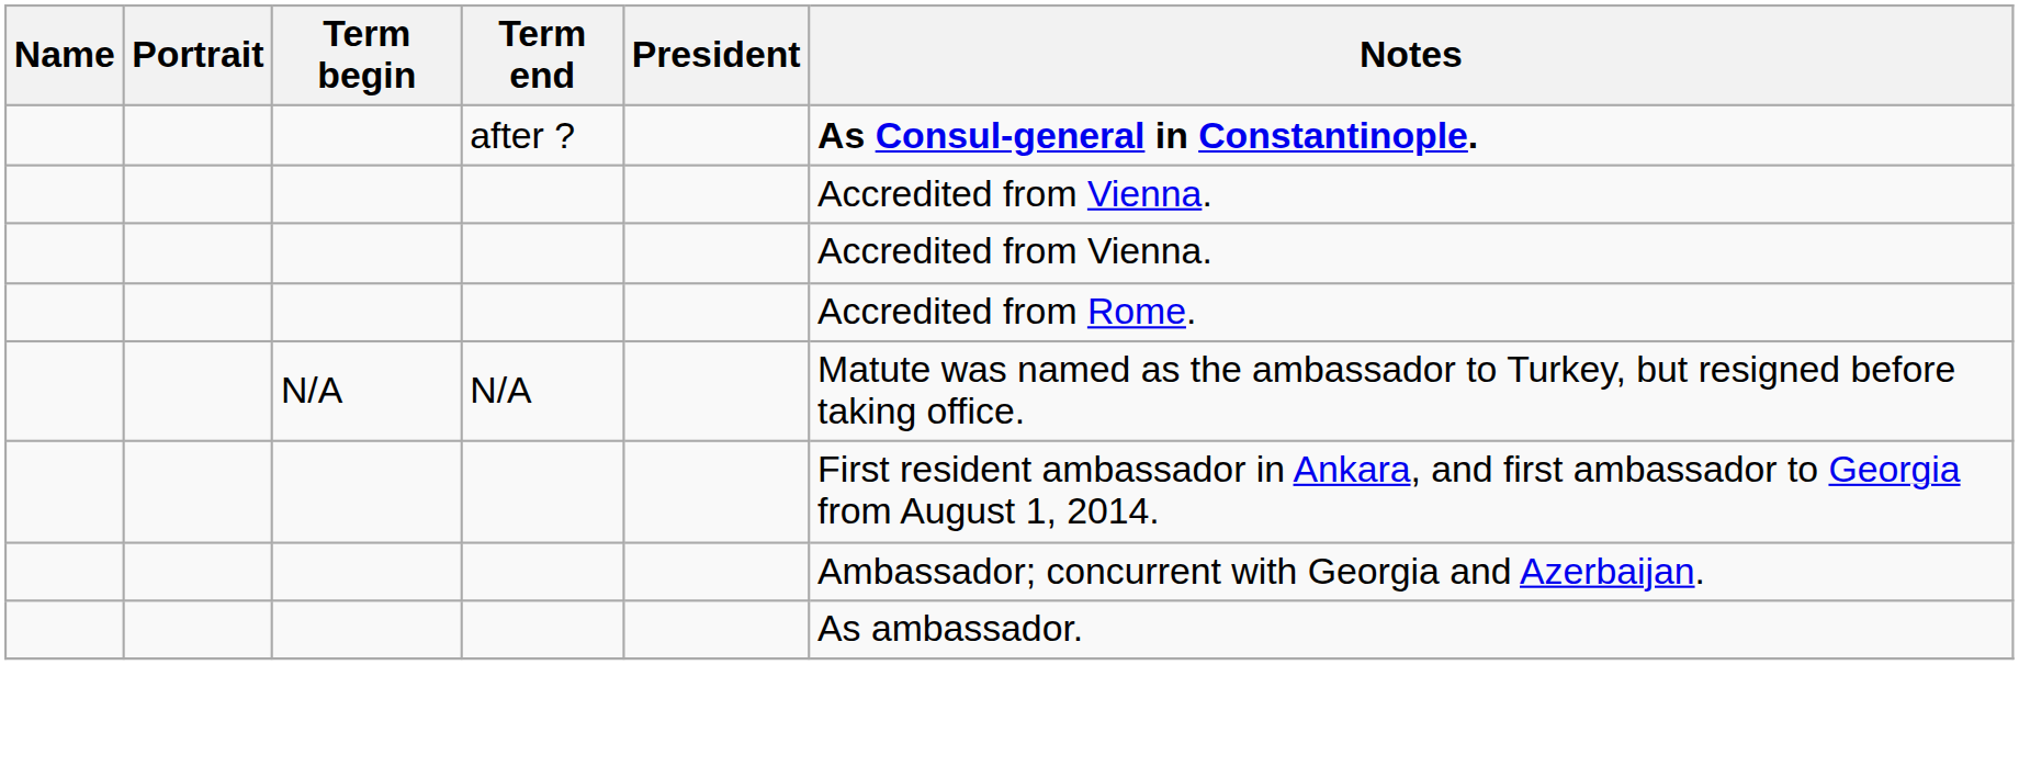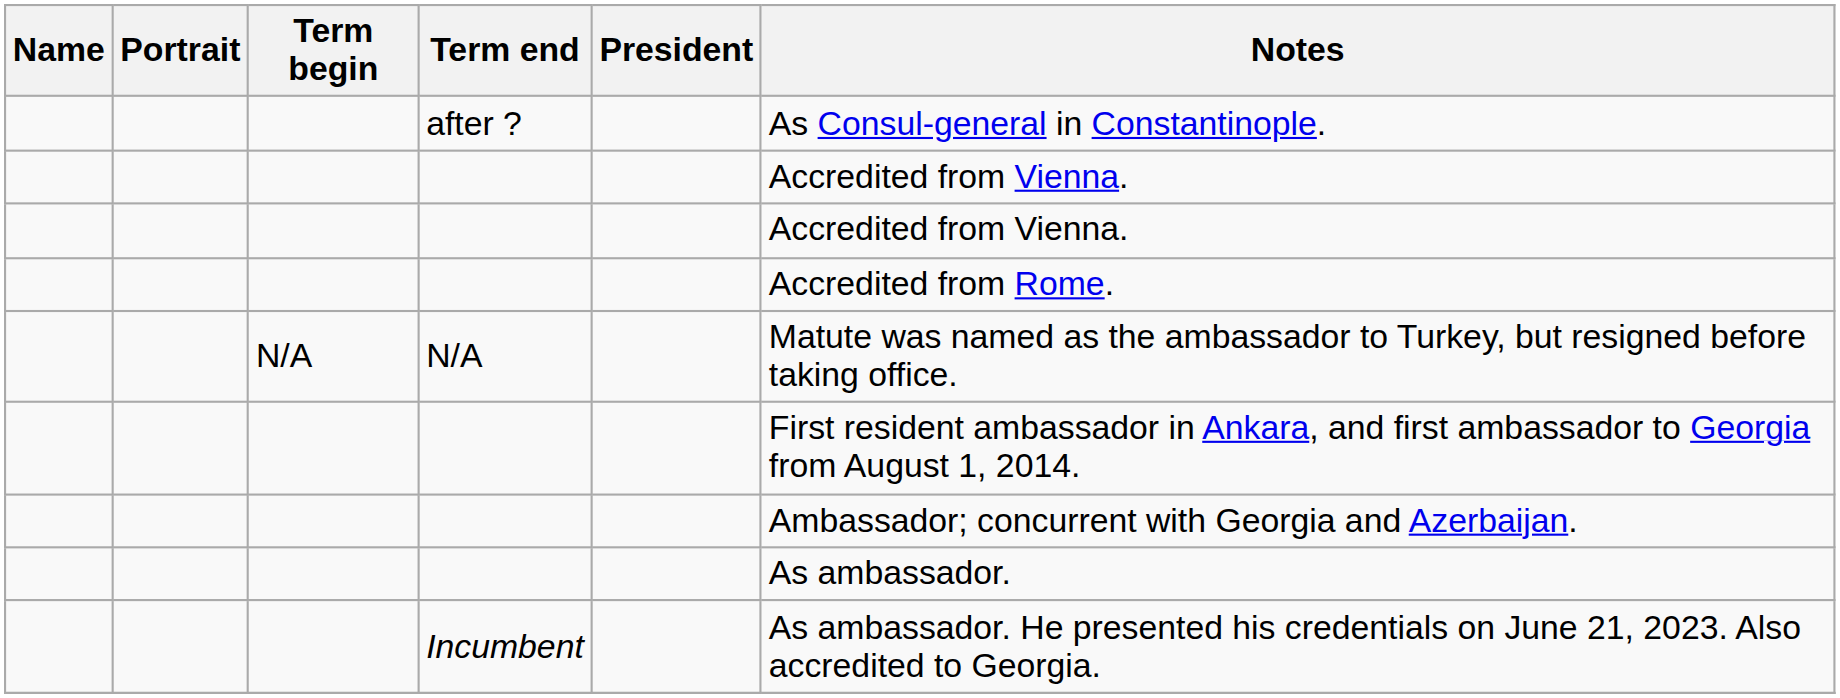 <table class="wikitable sortable"  text-align:center;">
 <tr>
 <th>Name</th>
 <th class="unsortable">Portrait</th>
 <th>Term begin</th>
 <th>Term end</th>
 <th>President</th>
 <th class="unsortable">Notes</th>
 </tr>
 <tr>
 <td></td>
 <td></td>
 <td></td>
 <td>after ?</td>
 <td></td>
-<td><strong>As <a href='#'>Consul-general</a> in <a href='#'>Constantinople</a>.</strong></td>
+<td>As <a href='#'>Consul-general</a> in <a href='#'>Constantinople</a>.</td>
 </tr>
 <tr>
 <td></td>
 <td></td>
 <td></td>
 <td></td>
 <td></td>
 <td>Accredited from <a href='#'>Vienna</a>.</td>
 </tr>
 <tr>
 <td></td>
 <td></td>
 <td></td>
 <td></td>
 <td></td>
 <td>Accredited from Vienna.</td>
 </tr>
 <tr>
 <td></td>
 <td></td>
 <td></td>
 <td></td>
 <td></td>
 <td>Accredited from <a href='#'>Rome</a>.</td>
 </tr>
 <tr>
 <td></td>
 <td></td>
 <td>N/A</td>
 <td>N/A</td>
 <td></td>
 <td>Matute was named as the ambassador to Turkey, but resigned before taking office.</td>
 </tr>
 <tr>
 <td></td>
 <td></td>
 <td></td>
 <td></td>
 <td></td>
 <td>First resident ambassador in <a href='#'>Ankara</a>, and first ambassador to <a href='#'>Georgia</a> from August 1, 2014.</td>
 </tr>
 <tr>
 <td></td>
 <td></td>
 <td></td>
 <td></td>
 <td></td>
 <td>Ambassador; concurrent with Georgia and <a href='#'>Azerbaijan</a>.</td>
 </tr>
 <tr>
 <td></td>
 <td></td>
 <td></td>
 <td></td>
 <td></td>
 <td>As ambassador.</td>
 </tr>
 <tr>
+<td></td>
+<td></td>
+<td></td>
+<td><em>Incumbent</em></td>
+<td></td>
+<td>As ambassador. He presented his credentials on June 21, 2023. Also accredited to Georgia.</td>
+</tr>
+<tr>
 </tr>
 </table>
